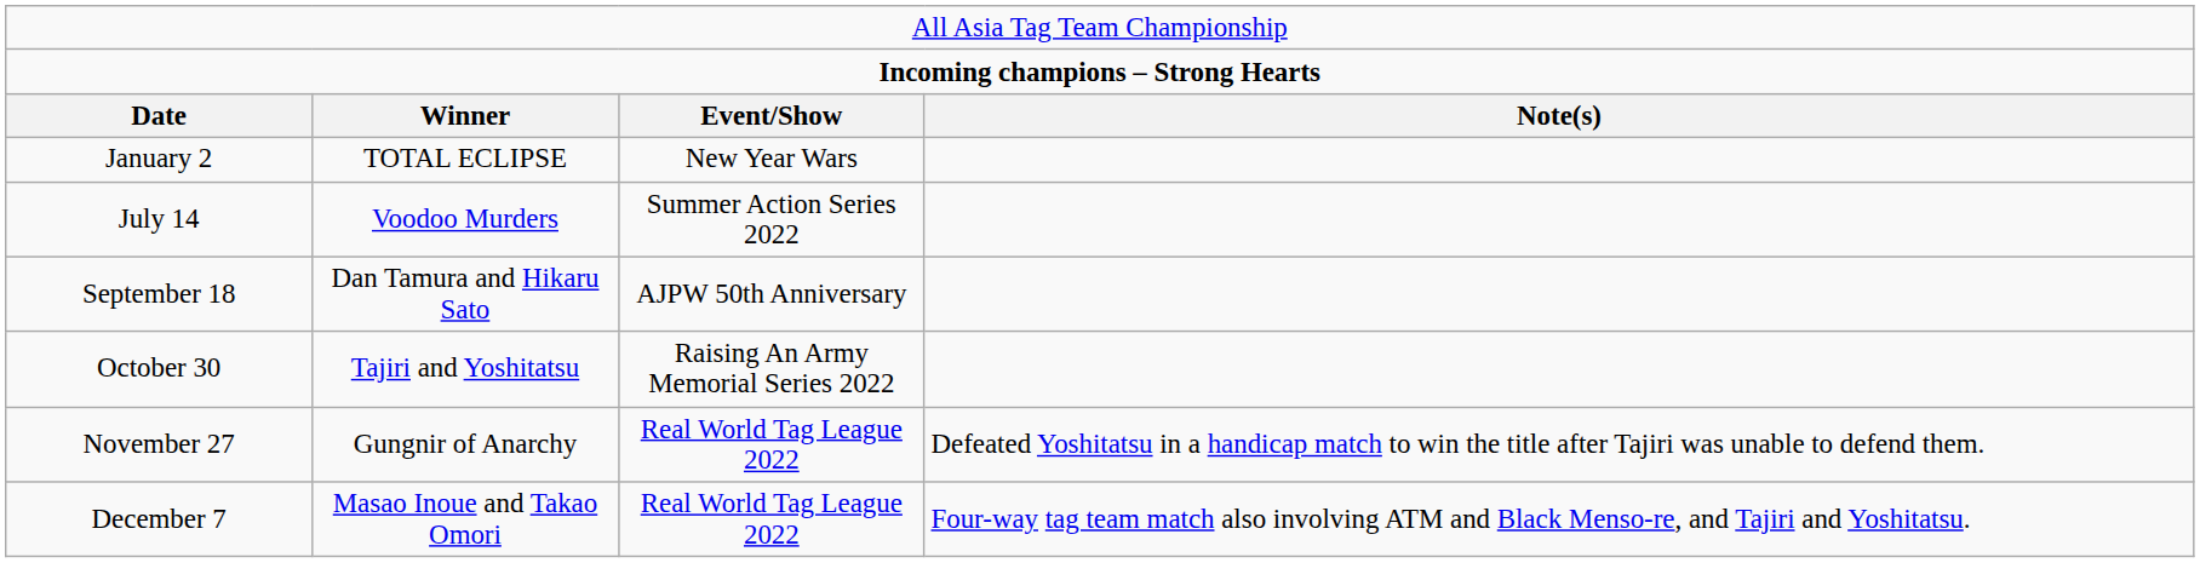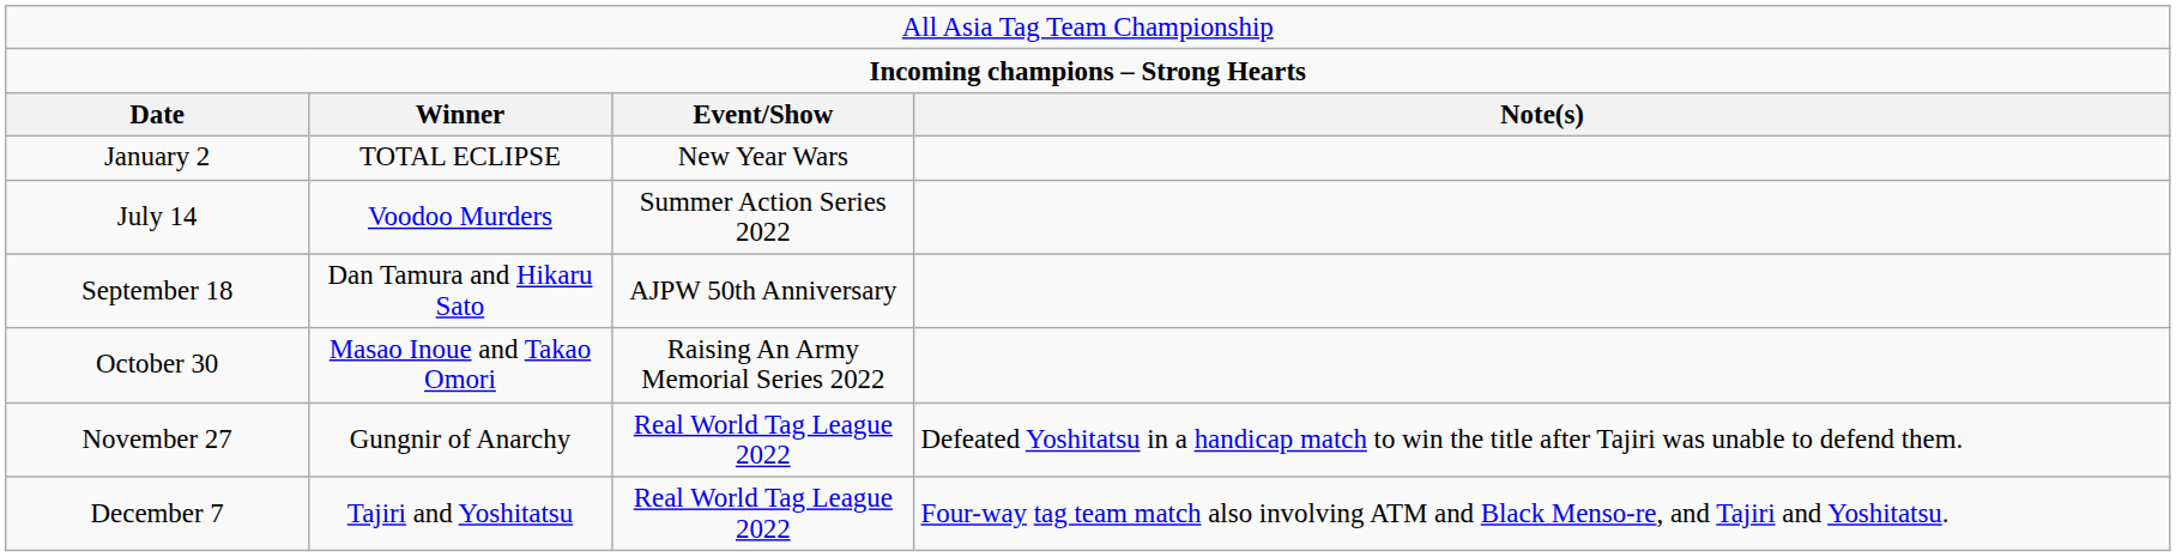 <table class="wikitable" style="text-align:center; width:100%;">
 <tr>
 <td colspan="4" style="text-align: center;"><a href='#'>All Asia Tag Team Championship</a></td>
 </tr>
 <tr>
 <td colspan="4" style="text-align: center;"><strong>Incoming champions – Strong Hearts </strong></td>
 </tr>
 <tr>
 <th width=14%>Date</th>
 <th width=14%>Winner</th>
 <th width=14%>Event/Show</th>
 <th width=58%>Note(s)</th>
 </tr>
 <tr>
 <td>January 2</td>
 <td>TOTAL ECLIPSE<br></td>
 <td>New Year Wars<br></td>
 <td></td>
 </tr>
 <tr>
 <td>July 14</td>
 <td><a href='#'>Voodoo Murders</a><br></td>
 <td>Summer Action Series 2022<br></td>
 <td></td>
 </tr>
 <tr>
 <td>September 18</td>
 <td>Dan Tamura and <a href='#'>Hikaru Sato</a></td>
 <td>AJPW 50th Anniversary</td>
 <td></td>
 </tr>
 <tr>
 <td>October 30</td>
-<td><a href='#'>Tajiri</a> and <a href='#'>Yoshitatsu</a></td>
+<td><a href='#'>Masao Inoue</a> and <a href='#'>Takao Omori</a></td>
 <td>Raising An Army Memorial Series 2022<br></td>
 <td></td>
 </tr>
 <tr>
 <td>November 27</td>
 <td>Gungnir of Anarchy<br></td>
 <td><a href='#'>Real World Tag League 2022</a><br></td>
 <td align=left>Defeated <a href='#'>Yoshitatsu</a> in a <a href='#'>handicap match</a> to win the title after Tajiri was unable to defend them.</td>
 </tr>
 <tr>
 <td>December 7</td>
-<td><a href='#'>Masao Inoue</a> and <a href='#'>Takao Omori</a></td>
+<td><a href='#'>Tajiri</a> and <a href='#'>Yoshitatsu</a></td>
 <td><a href='#'>Real World Tag League 2022</a><br></td>
 <td align=left><a href='#'>Four-way</a> <a href='#'>tag team match</a> also involving ATM and <a href='#'>Black Menso-re</a>, and <a href='#'>Tajiri</a> and <a href='#'>Yoshitatsu</a>.</td>
 </tr>
 </table>
